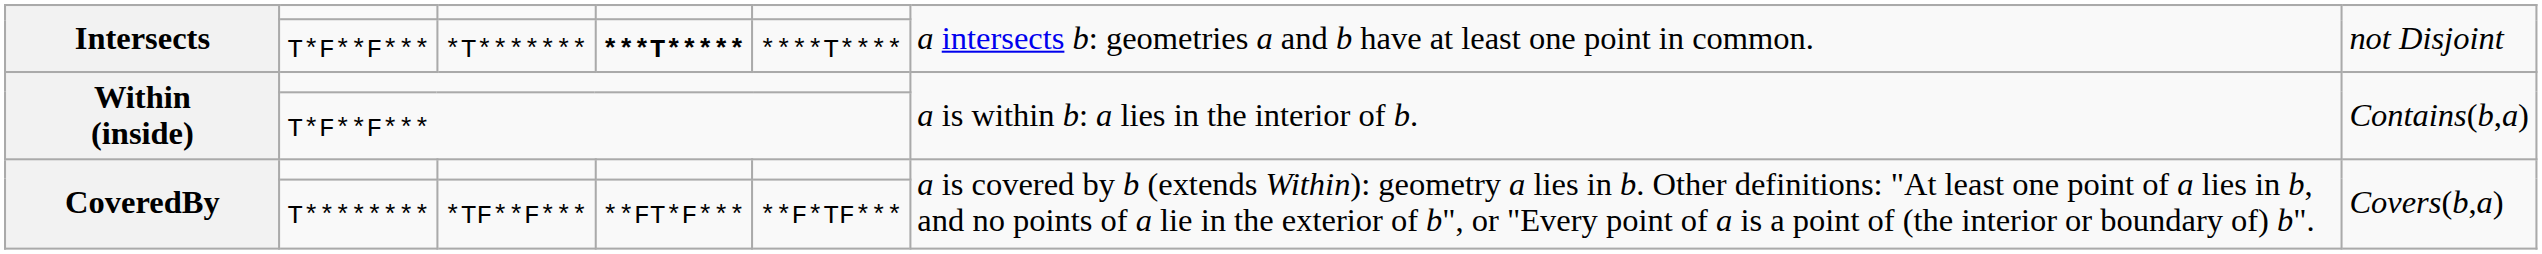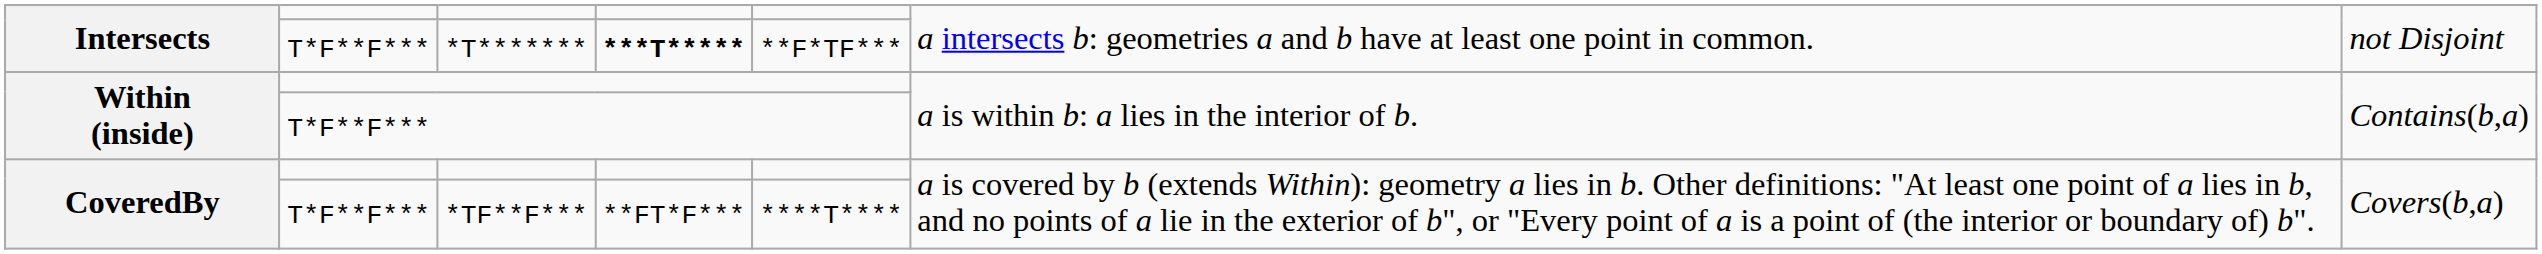 <table class="wikitable">
 <tr>
 <th rowspan="2" style="width:8em">Intersects</th>
 <td></td>
 <td></td>
 <td></td>
 <td></td>
 <td rowspan="2"><em>a</em> <a href='#'>intersects</a> <em>b</em>: geometries <em>a</em> and <em>b</em> have at least one point in common.</td>
 <td rowspan="2"><em>not Disjoint</em></td>
 </tr>
 <tr>
 <td><code>T*F**F***</code></td>
 <td><code>*T*******</code></td>
 <td><strong><code>***T*****</code></strong></td>
-<td><code>****T****</code></td>
+<td><code>**F*TF***</code></td>
 </tr>
 <tr>
 <th rowspan="2">Within <br>(inside)</th>
 <td colspan="4"></td>
 <td rowspan="2"><em>a</em> is within <em>b</em>: <em>a</em> lies in the interior of <em>b</em>.</td>
 <td rowspan="2"><em>Contains</em>(<em>b</em>,<em>a</em>)</td>
 </tr>
 <tr>
 <td colspan="4"><code>T*F**F***</code></td>
 </tr>
 <tr>
 <th rowspan="2">CoveredBy</th>
 <td></td>
 <td></td>
 <td></td>
 <td></td>
 <td rowspan="2"><em>a</em> is covered by <em>b</em> (extends <em>Within</em>): geometry <em>a</em> lies in <em>b</em>. Other definitions: "At least one point of <em>a</em> lies in <em>b</em>, and no points of <em>a</em> lie in the exterior of <em>b</em>", or "Every point of <em>a</em> is a point of (the interior or boundary of) <em>b</em>".</td>
 <td rowspan="2"><em>Covers</em>(<em>b</em>,<em>a</em>)</td>
 </tr>
 <tr>
-<td><code>T********</code></td>
+<td><code>T*F**F***</code></td>
 <td><code>*TF**F***</code></td>
 <td><code>**FT*F***</code></td>
-<td><code>**F*TF***</code></td>
+<td><code>****T****</code></td>
 </tr>
 </table>
